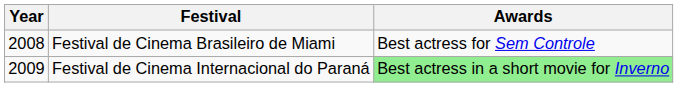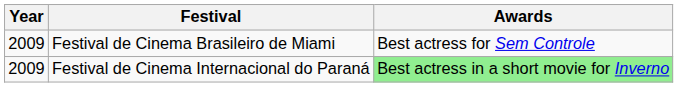 <table class="wikitable">
 <tr>
 <th>Year</th>
 <th>Festival</th>
 <th>Awards</th>
 </tr>
 <tr>
-<td>2008</td>
+<td>2009</td>
 <td>Festival de Cinema Brasileiro de Miami</td>
 <td>Best actress for <em><a href='#'>Sem Controle</a></em></td>
 </tr>
 <tr>
 <td>2009</td>
 <td>Festival de Cinema Internacional do Paraná</td>
 <td style="background: lightgreen;">Best actress in a short movie for <em><a href='#'>Inverno</a></em></td>
 </tr>
 </table>
